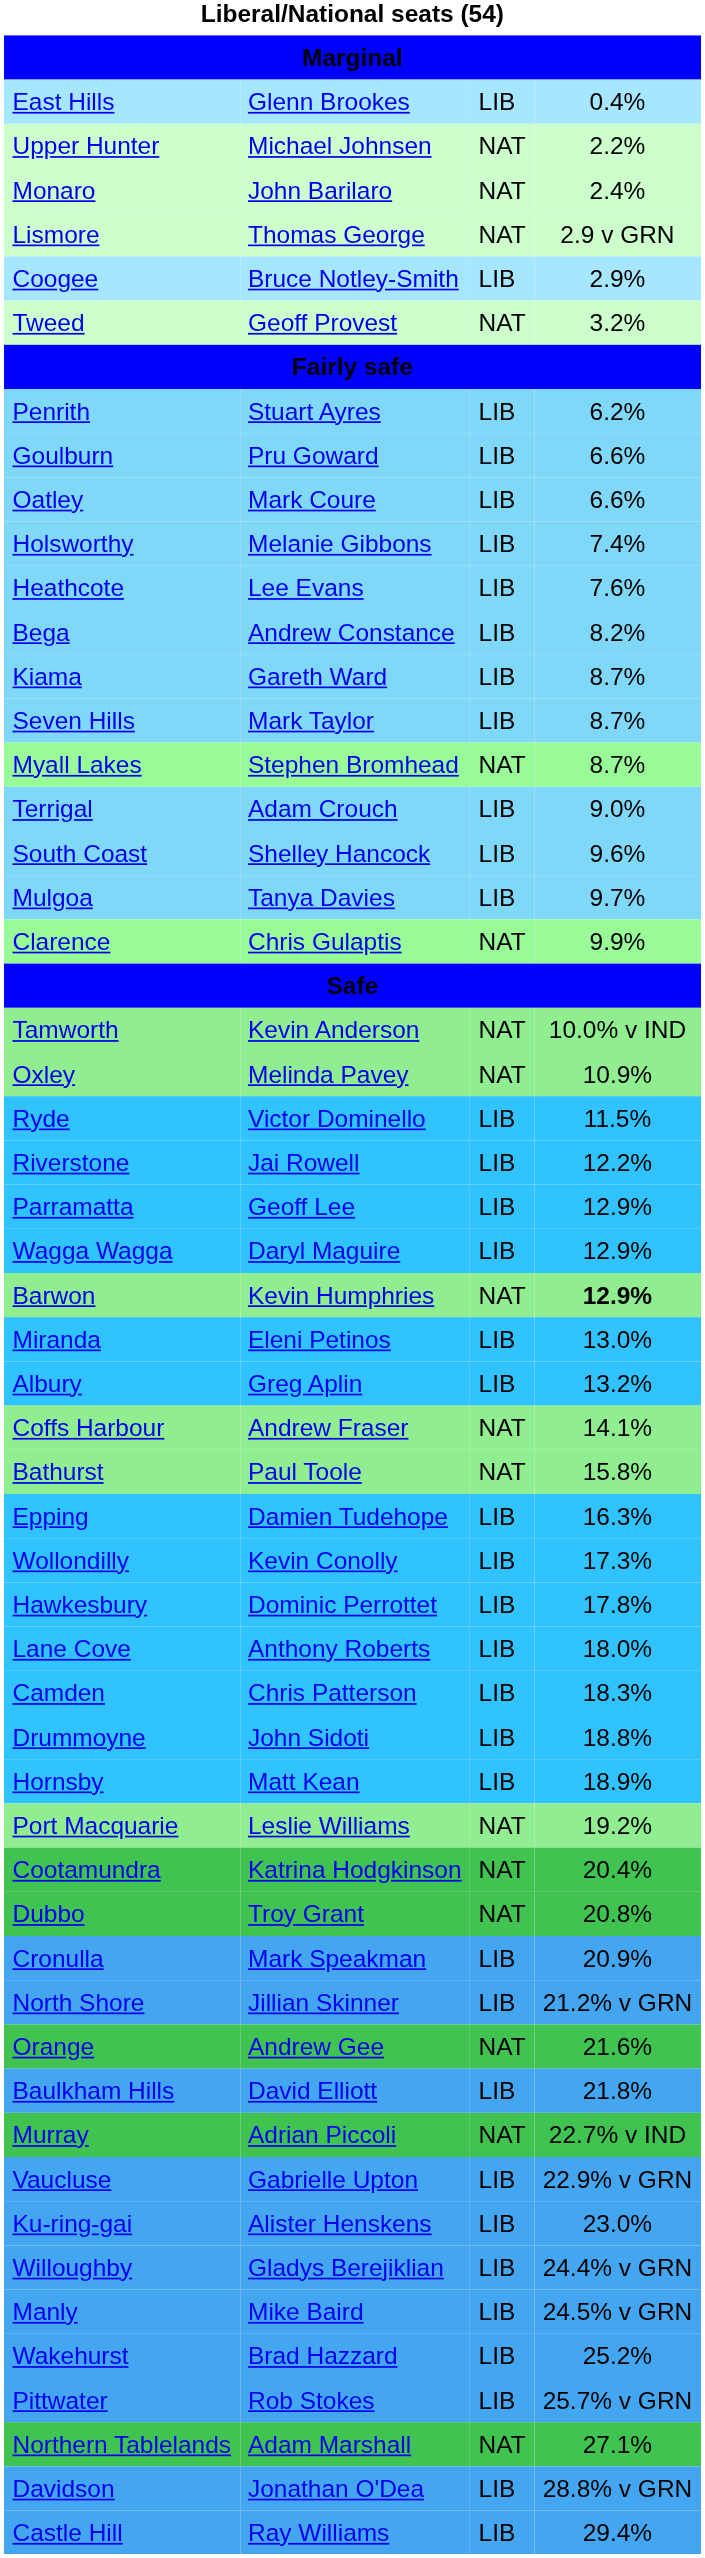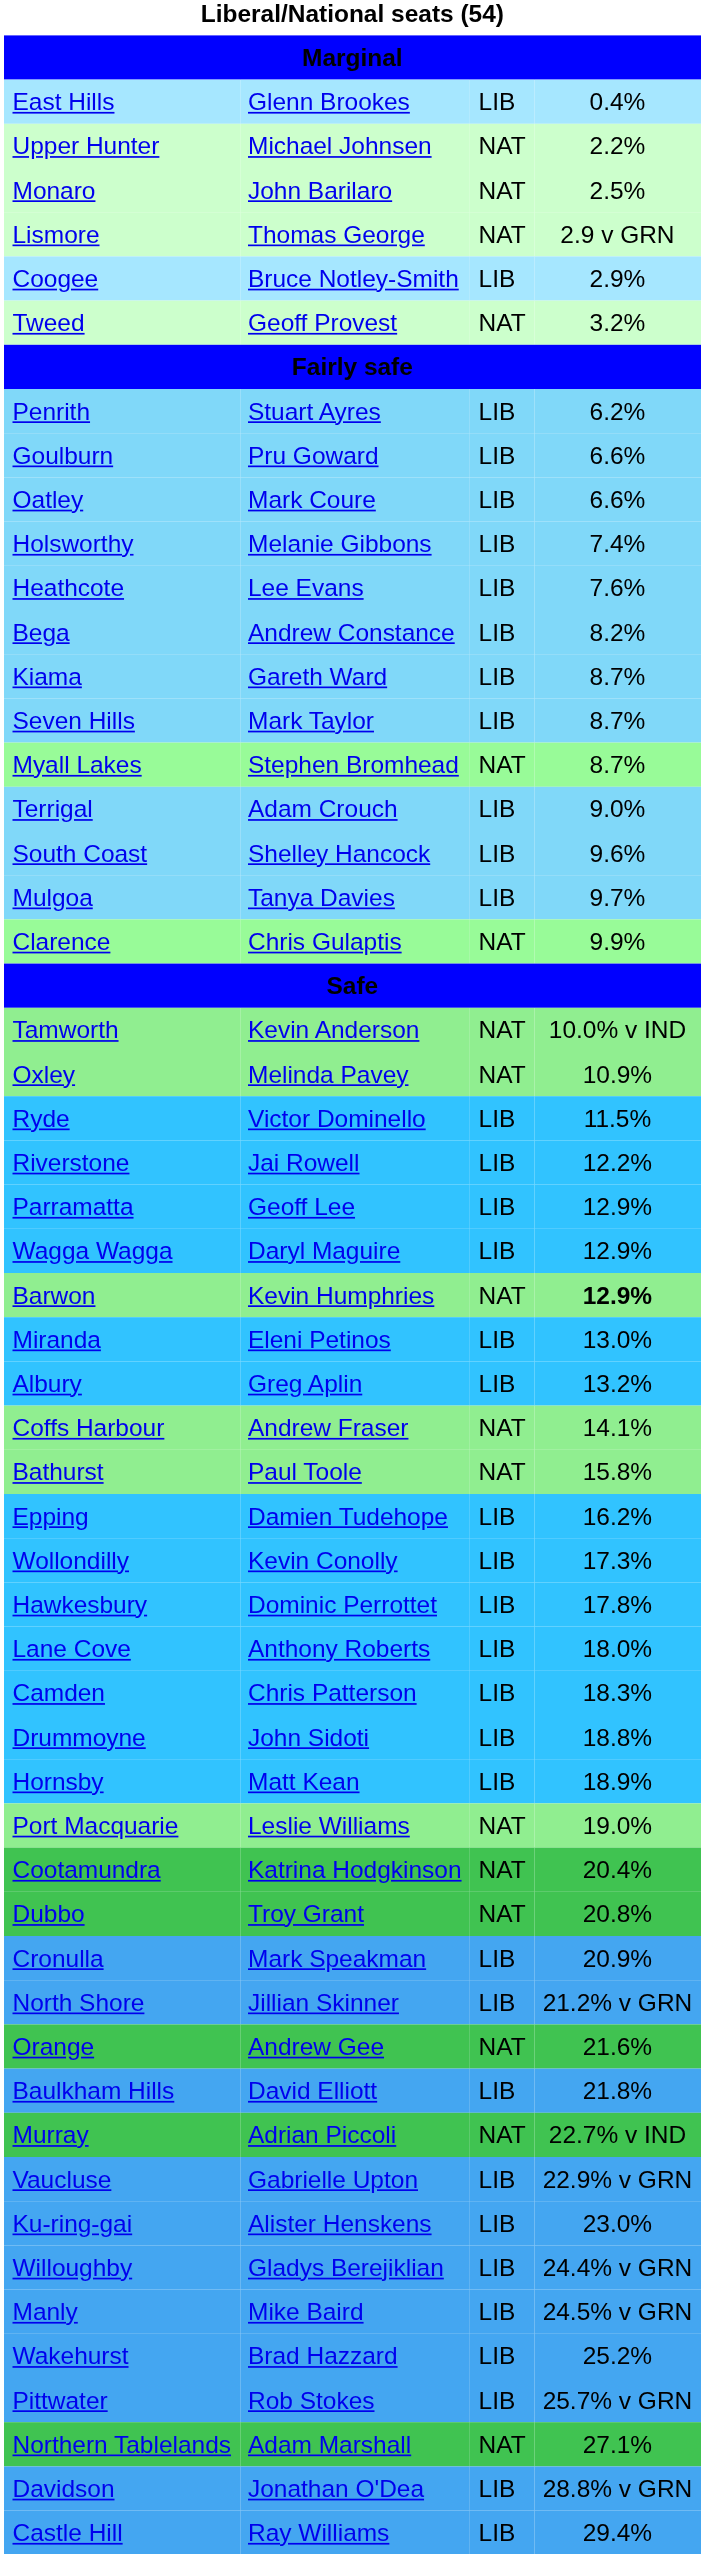 <table class="toccolours" cellpadding="5" cellspacing="0" style="float:left; margin-right:.5em; margin-top:.4em; font-size:90%;">
 <tr>
 <td COLSPAN=4 align="center"><strong>Liberal/National seats (54)</strong></td>
 </tr>
 <tr>
 <td COLSPAN=4 align="center" bgcolor="Blue"><span><strong>Marginal</strong></span></td>
 </tr>
 <tr>
 <td align="left" bgcolor="A6E7FF"><a href='#'>East Hills</a></td>
 <td align="left" bgcolor="A6E7FF"><a href='#'>Glenn Brookes</a></td>
 <td align="left" bgcolor="A6E7FF">LIB</td>
 <td align="center" bgcolor="A6E7FF">0.4%</td>
 </tr>
 <tr>
 <td align="left" bgcolor="CCFFCC"><a href='#'>Upper Hunter</a></td>
 <td align="left" bgcolor="CCFFCC"><a href='#'>Michael Johnsen</a></td>
 <td align="left" bgcolor="CCFFCC">NAT</td>
 <td align="center" bgcolor="CCFFCC">2.2%</td>
 </tr>
 <tr>
 <td align="left" bgcolor="CCFFCC"><a href='#'>Monaro</a></td>
 <td align="left" bgcolor="CCFFCC"><a href='#'>John Barilaro</a></td>
 <td align="left" bgcolor="CCFFCC">NAT</td>
-<td align="center" bgcolor="CCFFCC">2.4%</td>
+<td align="center" bgcolor="CCFFCC">2.5%</td>
 </tr>
 <tr>
 <td align="left" bgcolor="CCFFCC"><a href='#'>Lismore</a></td>
 <td align="left" bgcolor="CCFFCC"><a href='#'>Thomas George</a></td>
 <td align="left" bgcolor="CCFFCC">NAT</td>
 <td align="center" bgcolor="CCFFCC">2.9 v GRN</td>
 </tr>
 <tr>
 <td align="left" bgcolor="A6E7FF"><a href='#'>Coogee</a></td>
 <td align="left" bgcolor="A6E7FF"><a href='#'>Bruce Notley-Smith</a></td>
 <td align="left" bgcolor="A6E7FF">LIB</td>
 <td align="center" bgcolor="A6E7FF">2.9%</td>
 </tr>
 <tr>
 <td align="left" bgcolor="CCFFCC"><a href='#'>Tweed</a></td>
 <td align="left" bgcolor="CCFFCC"><a href='#'>Geoff Provest</a></td>
 <td align="left" bgcolor="CCFFCC">NAT</td>
 <td align="center" bgcolor="CCFFCC">3.2%</td>
 </tr>
 <tr>
 <td COLSPAN=4 align="center" bgcolor="Blue"><span><strong>Fairly safe</strong></span></td>
 </tr>
 <tr>
 <td align="left" bgcolor="80D8F9"><a href='#'>Penrith</a></td>
 <td align="left" bgcolor="80D8F9"><a href='#'>Stuart Ayres</a></td>
 <td align="left" bgcolor="80D8F9">LIB</td>
 <td align="center" bgcolor="80D8F9">6.2%</td>
 </tr>
 <tr>
 <td align="left" bgcolor="80D8F9"><a href='#'>Goulburn</a></td>
 <td align="left" bgcolor="80D8F9"><a href='#'>Pru Goward</a></td>
 <td align="left" bgcolor="80D8F9">LIB</td>
 <td align="center" bgcolor="80D8F9">6.6%</td>
 </tr>
 <tr>
 <td align="left" bgcolor="80D8F9"><a href='#'>Oatley</a></td>
 <td align="left" bgcolor="80D8F9"><a href='#'>Mark Coure</a></td>
 <td align="left" bgcolor="80D8F9">LIB</td>
 <td align="center" bgcolor="80D8F9">6.6%</td>
 </tr>
 <tr>
 <td align="left" bgcolor="80D8F9"><a href='#'>Holsworthy</a></td>
 <td align="left" bgcolor="80D8F9"><a href='#'>Melanie Gibbons</a></td>
 <td align="left" bgcolor="80D8F9">LIB</td>
 <td align="center" bgcolor="80D8F9">7.4%</td>
 </tr>
 <tr>
 <td align="left" bgcolor="80D8F9"><a href='#'>Heathcote</a></td>
 <td align="left" bgcolor="80D8F9"><a href='#'>Lee Evans</a></td>
 <td align="left" bgcolor="80D8F9">LIB</td>
 <td align="center" bgcolor="80D8F9">7.6%</td>
 </tr>
 <tr>
 <td align="left" bgcolor="80D8F9"><a href='#'>Bega</a></td>
 <td align="left" bgcolor="80D8F9"><a href='#'>Andrew Constance</a></td>
 <td align="left" bgcolor="80D8F9">LIB</td>
 <td align="center" bgcolor="80D8F9">8.2%</td>
 </tr>
 <tr>
 <td align="left" bgcolor="80D8F9"><a href='#'>Kiama</a></td>
 <td align="left" bgcolor="80D8F9"><a href='#'>Gareth Ward</a></td>
 <td align="left" bgcolor="80D8F9">LIB</td>
 <td align="center" bgcolor="80D8F9">8.7%</td>
 </tr>
 <tr>
 <td align="left" bgcolor="80D8F9"><a href='#'>Seven Hills</a></td>
 <td align="left" bgcolor="80D8F9"><a href='#'>Mark Taylor</a></td>
 <td align="left" bgcolor="80D8F9">LIB</td>
 <td align="center" bgcolor="80D8F9">8.7%</td>
 </tr>
 <tr>
 <td align="left" bgcolor="98FB98"><a href='#'>Myall Lakes</a></td>
 <td align="left" bgcolor="98FB98"><a href='#'>Stephen Bromhead</a></td>
 <td align="left" bgcolor="98FB98">NAT</td>
 <td align="center" bgcolor="98FB98">8.7%</td>
 </tr>
 <tr>
 <td align="left" bgcolor="80D8F9"><a href='#'>Terrigal</a></td>
 <td align="left" bgcolor="80D8F9"><a href='#'>Adam Crouch</a></td>
 <td align="left" bgcolor="80D8F9">LIB</td>
 <td align="center" bgcolor="80D8F9">9.0%</td>
 </tr>
 <tr>
 <td align="left" bgcolor="80D8F9"><a href='#'>South Coast</a></td>
 <td align="left" bgcolor="80D8F9"><a href='#'>Shelley Hancock</a></td>
 <td align="left" bgcolor="80D8F9">LIB</td>
 <td align="center" bgcolor="80D8F9">9.6%</td>
 </tr>
 <tr>
 <td align="left" bgcolor="80D8F9"><a href='#'>Mulgoa</a></td>
 <td align="left" bgcolor="80D8F9"><a href='#'>Tanya Davies</a></td>
 <td align="left" bgcolor="80D8F9">LIB</td>
 <td align="center" bgcolor="80D8F9">9.7%</td>
 </tr>
 <tr>
 <td align="left" bgcolor="98FB98"><a href='#'>Clarence</a></td>
 <td align="left" bgcolor="98FB98"><a href='#'>Chris Gulaptis</a></td>
 <td align="left" bgcolor="98FB98">NAT</td>
 <td align="center" bgcolor="98FB98">9.9%</td>
 </tr>
 <tr>
 <td COLSPAN=4 align="center" bgcolor="blue"><span><strong>Safe</strong></span></td>
 </tr>
 <tr>
 <td align="left" bgcolor="90EE90"><a href='#'>Tamworth</a></td>
 <td align="left" bgcolor="90EE90"><a href='#'>Kevin Anderson</a></td>
 <td align="left" bgcolor="90EE90">NAT</td>
 <td align="center" bgcolor="90EE90">10.0% v IND</td>
 </tr>
 <tr>
 <td align="left" bgcolor="90EE90"><a href='#'>Oxley</a></td>
 <td align="left" bgcolor="90EE90"><a href='#'>Melinda Pavey</a></td>
 <td align="left" bgcolor="90EE90">NAT</td>
 <td align="center" bgcolor="90EE90">10.9%</td>
 </tr>
 <tr>
 <td align="left" bgcolor="31C3FF"><a href='#'>Ryde</a></td>
 <td align="left" bgcolor="31C3FF"><a href='#'>Victor Dominello</a></td>
 <td align="left" bgcolor="31C3FF">LIB</td>
 <td align="center" bgcolor="31C3FF">11.5%</td>
 </tr>
 <tr>
 <td align="left" bgcolor="31C3FF"><a href='#'>Riverstone</a></td>
 <td align="left" bgcolor="31C3FF"><a href='#'>Jai Rowell</a></td>
 <td align="left" bgcolor="31C3FF">LIB</td>
 <td align="center" bgcolor="31C3FF">12.2%</td>
 </tr>
 <tr>
 <td align="left" bgcolor="31C3FF"><a href='#'>Parramatta</a></td>
 <td align="left" bgcolor="31C3FF"><a href='#'>Geoff Lee</a></td>
 <td align="left" bgcolor="31C3FF">LIB</td>
 <td align="center" bgcolor="31C3FF">12.9%</td>
 </tr>
 <tr>
 <td align="left" bgcolor="31C3FF"><a href='#'>Wagga Wagga</a></td>
 <td align="left" bgcolor="31C3FF"><a href='#'>Daryl Maguire</a></td>
 <td align="left" bgcolor="31C3FF">LIB</td>
 <td align="center" bgcolor="31C3FF">12.9%</td>
 </tr>
 <tr>
 <td align="left" bgcolor="90EE90"><a href='#'>Barwon</a></td>
 <td align="left" bgcolor="90EE90"><a href='#'>Kevin Humphries</a></td>
 <td align="left" bgcolor="90EE90">NAT</td>
 <td align="center" bgcolor="90EE90"><strong>12.9%</strong></td>
 </tr>
 <tr>
 <td align="left" bgcolor="31C3FF"><a href='#'>Miranda</a></td>
 <td align="left" bgcolor="31C3FF"><a href='#'>Eleni Petinos</a></td>
 <td align="left" bgcolor="31C3FF">LIB</td>
 <td align="center" bgcolor="31C3FF">13.0%</td>
 </tr>
 <tr>
 <td align="left" bgcolor="31C3FF"><a href='#'>Albury</a></td>
 <td align="left" bgcolor="31C3FF"><a href='#'>Greg Aplin</a></td>
 <td align="left" bgcolor="31C3FF">LIB</td>
 <td align="center" bgcolor="31C3FF">13.2%</td>
 </tr>
 <tr>
 <td align="left" bgcolor="90EE90"><a href='#'>Coffs Harbour</a></td>
 <td align="left" bgcolor="90EE90"><a href='#'>Andrew Fraser</a></td>
 <td align="left" bgcolor="90EE90">NAT</td>
 <td align="center" bgcolor="90EE90">14.1%</td>
 </tr>
 <tr>
 <td align="left" bgcolor="90EE90"><a href='#'>Bathurst</a></td>
 <td align="left" bgcolor="90EE90"><a href='#'>Paul Toole</a></td>
 <td align="left" bgcolor="90EE90">NAT</td>
 <td align="center" bgcolor="90EE90">15.8%</td>
 </tr>
 <tr>
 <td align="left" bgcolor="31C3FF"><a href='#'>Epping</a></td>
 <td align="left" bgcolor="31C3FF"><a href='#'>Damien Tudehope</a></td>
 <td align="left" bgcolor="31C3FF">LIB</td>
-<td align="center" bgcolor="31C3FF">16.3%</td>
+<td align="center" bgcolor="31C3FF">16.2%</td>
 </tr>
 <tr>
 <td align="left" bgcolor="31C3FF"><a href='#'>Wollondilly</a></td>
 <td align="left" bgcolor="31C3FF"><a href='#'>Kevin Conolly</a></td>
 <td align="left" bgcolor="31C3FF">LIB</td>
 <td align="center" bgcolor="31C3FF">17.3%</td>
 </tr>
 <tr>
 <td align="left" bgcolor="31C3FF"><a href='#'>Hawkesbury</a></td>
 <td align="left" bgcolor="31C3FF"><a href='#'>Dominic Perrottet</a></td>
 <td align="left" bgcolor="31C3FF">LIB</td>
 <td align="center" bgcolor="31C3FF">17.8%</td>
 </tr>
 <tr>
 <td align="left" bgcolor="31C3FF"><a href='#'>Lane Cove</a></td>
 <td align="left" bgcolor="31C3FF"><a href='#'>Anthony Roberts</a></td>
 <td align="left" bgcolor="31C3FF">LIB</td>
 <td align="center" bgcolor="31C3FF">18.0%</td>
 </tr>
 <tr>
 <td align="left" bgcolor="31C3FF"><a href='#'>Camden</a></td>
 <td align="left" bgcolor="31C3FF"><a href='#'>Chris Patterson</a></td>
 <td align="left" bgcolor="31C3FF">LIB</td>
 <td align="center" bgcolor="31C3FF">18.3%</td>
 </tr>
 <tr>
 <td align="left" bgcolor="31C3FF"><a href='#'>Drummoyne</a></td>
 <td align="left" bgcolor="31C3FF"><a href='#'>John Sidoti</a></td>
 <td align="left" bgcolor="31C3FF">LIB</td>
 <td align="center" bgcolor="31C3FF">18.8%</td>
 </tr>
 <tr>
 <td align="left" bgcolor="31C3FF"><a href='#'>Hornsby</a></td>
 <td align="left" bgcolor="31C3FF"><a href='#'>Matt Kean</a></td>
 <td align="left" bgcolor="31C3FF">LIB</td>
 <td align="center" bgcolor="31C3FF">18.9%</td>
 </tr>
 <tr>
 <td align="left" bgcolor="90EE90"><a href='#'>Port Macquarie</a></td>
 <td align="left" bgcolor="90EE90"><a href='#'>Leslie Williams</a></td>
 <td align="left" bgcolor="90EE90">NAT</td>
-<td align="center" bgcolor="90EE90">19.2%</td>
+<td align="center" bgcolor="90EE90">19.0%</td>
 </tr>
 <tr>
 <td align="left" bgcolor="40C351"><a href='#'>Cootamundra</a></td>
 <td align="left" bgcolor="40C351"><a href='#'>Katrina Hodgkinson</a></td>
 <td align="left" bgcolor="40C351">NAT</td>
 <td align="center" bgcolor="40C351">20.4%</td>
 </tr>
 <tr>
 <td align="left" bgcolor="40C351"><a href='#'>Dubbo</a></td>
 <td align="left" bgcolor="40C351"><a href='#'>Troy Grant</a></td>
 <td align="left" bgcolor="40C351">NAT</td>
 <td align="center" bgcolor="40C351">20.8%</td>
 </tr>
 <tr>
 <td align="left" bgcolor="44A6F1"><a href='#'>Cronulla</a></td>
 <td align="left" bgcolor="44A6F1"><a href='#'>Mark Speakman</a></td>
 <td align="left" bgcolor="44A6F1">LIB</td>
 <td align="center" bgcolor="44A6F1">20.9%</td>
 </tr>
 <tr>
 <td align="left" bgcolor="44A6F1"><a href='#'>North Shore</a></td>
 <td align="left" bgcolor="44A6F1"><a href='#'>Jillian Skinner</a></td>
 <td align="left" bgcolor="44A6F1">LIB</td>
 <td align="center" bgcolor="44A6F1">21.2% v GRN</td>
 </tr>
 <tr>
 <td align="left" bgcolor="40C351"><a href='#'>Orange</a></td>
 <td align="left" bgcolor="40C351"><a href='#'>Andrew Gee</a></td>
 <td align="left" bgcolor="40C351">NAT</td>
 <td align="center" bgcolor="40C351">21.6%</td>
 </tr>
 <tr>
 <td align="left" bgcolor="44A6F1"><a href='#'>Baulkham Hills</a></td>
 <td align="left" bgcolor="44A6F1"><a href='#'>David Elliott</a></td>
 <td align="left" bgcolor="44A6F1">LIB</td>
 <td align="center" bgcolor="44A6F1">21.8%</td>
 </tr>
 <tr>
 <td align="left" bgcolor="40C351"><a href='#'>Murray</a></td>
 <td align="left" bgcolor="40C351"><a href='#'>Adrian Piccoli</a></td>
 <td align="left" bgcolor="40C351">NAT</td>
 <td align="center" bgcolor="40C351">22.7% v IND</td>
 </tr>
 <tr>
 <td align="left" bgcolor="44A6F1"><a href='#'>Vaucluse</a></td>
 <td align="left" bgcolor="44A6F1"><a href='#'>Gabrielle Upton</a></td>
 <td align="left" bgcolor="44A6F1">LIB</td>
 <td align="center" bgcolor="44A6F1">22.9% v GRN</td>
 </tr>
 <tr>
 <td align="left" bgcolor="44A6F1"><a href='#'>Ku-ring-gai</a></td>
 <td align="left" bgcolor="44A6F1"><a href='#'>Alister Henskens</a></td>
 <td align="left" bgcolor="44A6F1">LIB</td>
 <td align="center" bgcolor="44A6F1">23.0%</td>
 </tr>
 <tr>
 <td align="left" bgcolor="44A6F1"><a href='#'>Willoughby</a></td>
 <td align="left" bgcolor="44A6F1"><a href='#'>Gladys Berejiklian</a></td>
 <td align="left" bgcolor="44A6F1">LIB</td>
 <td align="center" bgcolor="44A6F1">24.4% v GRN</td>
 </tr>
 <tr>
 <td align="left" bgcolor="44A6F1"><a href='#'>Manly</a></td>
 <td align="left" bgcolor="44A6F1"><a href='#'>Mike Baird</a></td>
 <td align="left" bgcolor="44A6F1">LIB</td>
 <td align="center" bgcolor="44A6F1">24.5% v GRN</td>
 </tr>
 <tr>
 <td align="left" bgcolor="44A6F1"><a href='#'>Wakehurst</a></td>
 <td align="left" bgcolor="44A6F1"><a href='#'>Brad Hazzard</a></td>
 <td align="left" bgcolor="44A6F1">LIB</td>
 <td align="center" bgcolor="44A6F1">25.2%</td>
 </tr>
 <tr>
 <td align="left" bgcolor="44A6F1"><a href='#'>Pittwater</a></td>
 <td align="left" bgcolor="44A6F1"><a href='#'>Rob Stokes</a></td>
 <td align="left" bgcolor="44A6F1">LIB</td>
 <td align="center" bgcolor="44A6F1">25.7% v GRN</td>
 </tr>
 <tr>
 <td align="left" bgcolor="40C351"><a href='#'>Northern Tablelands</a></td>
 <td align="left" bgcolor="40C351"><a href='#'>Adam Marshall</a></td>
 <td align="left" bgcolor="40C351">NAT</td>
 <td align="center" bgcolor="40C351">27.1%</td>
 </tr>
 <tr>
 <td align="left" bgcolor="44A6F1"><a href='#'>Davidson</a></td>
 <td align="left" bgcolor="44A6F1"><a href='#'>Jonathan O'Dea</a></td>
 <td align="left" bgcolor="44A6F1">LIB</td>
 <td align="center" bgcolor="44A6F1">28.8% v GRN</td>
 </tr>
 <tr>
 <td align="left" bgcolor="44A6F1"><a href='#'>Castle Hill</a></td>
 <td align="left" bgcolor="44A6F1"><a href='#'>Ray Williams</a></td>
 <td align="left" bgcolor="44A6F1">LIB</td>
 <td align="center" bgcolor="44A6F1">29.4%</td>
 </tr>
 <tr>
 </tr>
 </table>
